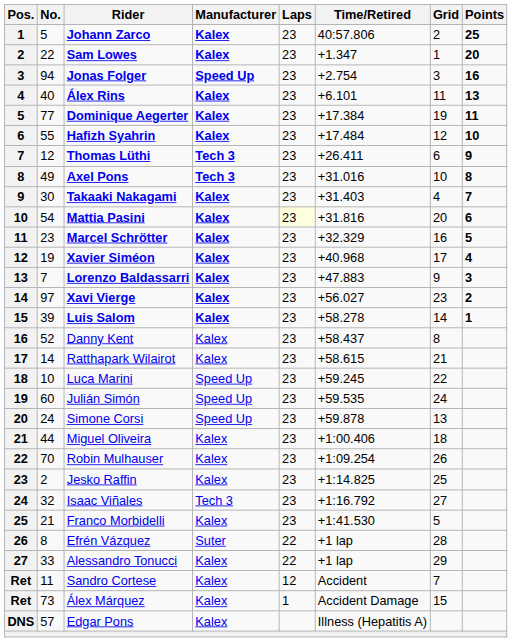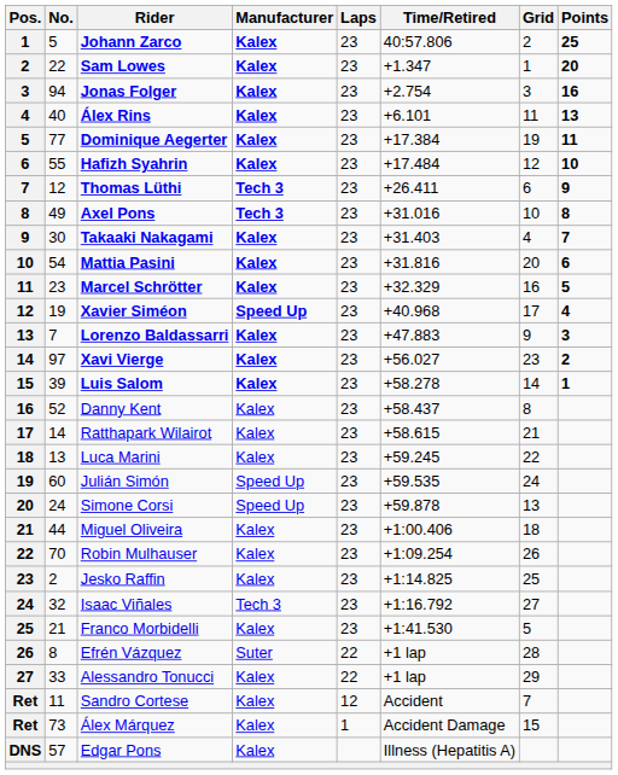 <table class="wikitable" style="font-size: 95%;">
 <tr>
 <th>Pos.</th>
 <th>No.</th>
 <th>Rider</th>
 <th>Manufacturer</th>
 <th>Laps</th>
 <th>Time/Retired</th>
 <th>Grid</th>
 <th>Points</th>
 </tr>
 <tr>
 <th>1</th>
 <td>5</td>
 <td> <strong><a href='#'>Johann Zarco</a></strong></td>
 <td><strong><a href='#'>Kalex</a></strong></td>
 <td>23</td>
 <td>40:57.806</td>
 <td>2</td>
 <td><strong>25</strong></td>
 </tr>
 <tr>
 <th>2</th>
 <td>22</td>
 <td> <strong><a href='#'>Sam Lowes</a></strong></td>
 <td><strong><a href='#'>Kalex</a></strong></td>
 <td>23</td>
 <td>+1.347</td>
 <td>1</td>
 <td><strong>20</strong></td>
 </tr>
 <tr>
 <th>3</th>
 <td>94</td>
 <td> <strong><a href='#'>Jonas Folger</a></strong></td>
-<td><strong><a href='#'>Speed Up</a></strong></td>
+<td><strong><a href='#'>Kalex</a></strong></td>
 <td>23</td>
 <td>+2.754</td>
 <td>3</td>
 <td><strong>16</strong></td>
 </tr>
 <tr>
 <th>4</th>
 <td>40</td>
 <td> <strong><a href='#'>Álex Rins</a></strong></td>
 <td><strong><a href='#'>Kalex</a></strong></td>
 <td>23</td>
 <td>+6.101</td>
 <td>11</td>
 <td><strong>13</strong></td>
 </tr>
 <tr>
 <th>5</th>
 <td>77</td>
 <td> <strong><a href='#'>Dominique Aegerter</a></strong></td>
 <td><strong><a href='#'>Kalex</a></strong></td>
 <td>23</td>
 <td>+17.384</td>
 <td>19</td>
 <td><strong>11</strong></td>
 </tr>
 <tr>
 <th>6</th>
 <td>55</td>
 <td> <strong><a href='#'>Hafizh Syahrin</a></strong></td>
 <td><strong><a href='#'>Kalex</a></strong></td>
 <td>23</td>
 <td>+17.484</td>
 <td>12</td>
 <td><strong>10</strong></td>
 </tr>
 <tr>
 <th>7</th>
 <td>12</td>
 <td> <strong><a href='#'>Thomas Lüthi</a></strong></td>
 <td><strong><a href='#'>Tech 3</a></strong></td>
 <td>23</td>
 <td>+26.411</td>
 <td>6</td>
 <td><strong>9</strong></td>
 </tr>
 <tr>
 <th>8</th>
 <td>49</td>
 <td> <strong><a href='#'>Axel Pons</a></strong></td>
 <td><strong><a href='#'>Tech 3</a></strong></td>
 <td>23</td>
 <td>+31.016</td>
 <td>10</td>
 <td><strong>8</strong></td>
 </tr>
 <tr>
 <th>9</th>
 <td>30</td>
 <td> <strong><a href='#'>Takaaki Nakagami</a></strong></td>
 <td><strong><a href='#'>Kalex</a></strong></td>
 <td>23</td>
 <td>+31.403</td>
 <td>4</td>
 <td><strong>7</strong></td>
 </tr>
 <tr>
 <th>10</th>
 <td>54</td>
 <td> <strong><a href='#'>Mattia Pasini</a></strong></td>
 <td><strong><a href='#'>Kalex</a></strong></td>
-<td style="background: lightyellow;">23</td>
+<td>23</td>
 <td>+31.816</td>
 <td>20</td>
 <td><strong>6</strong></td>
 </tr>
 <tr>
 <th>11</th>
 <td>23</td>
 <td> <strong><a href='#'>Marcel Schrötter</a></strong></td>
 <td><strong><a href='#'>Kalex</a></strong></td>
 <td>23</td>
 <td>+32.329</td>
 <td>16</td>
 <td><strong>5</strong></td>
 </tr>
 <tr>
 <th>12</th>
 <td>19</td>
 <td> <strong><a href='#'>Xavier Siméon</a></strong></td>
-<td><strong><a href='#'>Kalex</a></strong></td>
+<td><strong><a href='#'>Speed Up</a></strong></td>
 <td>23</td>
 <td>+40.968</td>
 <td>17</td>
 <td><strong>4</strong></td>
 </tr>
 <tr>
 <th>13</th>
 <td>7</td>
 <td> <strong><a href='#'>Lorenzo Baldassarri</a></strong></td>
 <td><strong><a href='#'>Kalex</a></strong></td>
 <td>23</td>
 <td>+47.883</td>
 <td>9</td>
 <td><strong>3</strong></td>
 </tr>
 <tr>
 <th>14</th>
 <td>97</td>
 <td> <strong><a href='#'>Xavi Vierge</a></strong></td>
 <td><strong><a href='#'>Kalex</a></strong></td>
 <td>23</td>
 <td>+56.027</td>
 <td>23</td>
 <td><strong>2</strong></td>
 </tr>
 <tr>
 <th>15</th>
 <td>39</td>
 <td> <strong><a href='#'>Luis Salom</a></strong></td>
 <td><strong><a href='#'>Kalex</a></strong></td>
 <td>23</td>
 <td>+58.278</td>
 <td>14</td>
 <td><strong>1</strong></td>
 </tr>
 <tr>
 <th>16</th>
 <td>52</td>
 <td> <a href='#'>Danny Kent</a></td>
 <td><a href='#'>Kalex</a></td>
 <td>23</td>
 <td>+58.437</td>
 <td>8</td>
 <td></td>
 </tr>
 <tr>
 <th>17</th>
 <td>14</td>
 <td> <a href='#'>Ratthapark Wilairot</a></td>
 <td><a href='#'>Kalex</a></td>
 <td>23</td>
 <td>+58.615</td>
 <td>21</td>
 <td></td>
 </tr>
 <tr>
 <th>18</th>
-<td>10</td>
+<td>13</td>
 <td> <a href='#'>Luca Marini</a></td>
-<td><a href='#'>Speed Up</a></td>
+<td><a href='#'>Kalex</a></td>
 <td>23</td>
 <td>+59.245</td>
 <td>22</td>
 <td></td>
 </tr>
 <tr>
 <th>19</th>
 <td>60</td>
 <td> <a href='#'>Julián Simón</a></td>
 <td><a href='#'>Speed Up</a></td>
 <td>23</td>
 <td>+59.535</td>
 <td>24</td>
 <td></td>
 </tr>
 <tr>
 <th>20</th>
 <td>24</td>
 <td> <a href='#'>Simone Corsi</a></td>
 <td><a href='#'>Speed Up</a></td>
 <td>23</td>
 <td>+59.878</td>
 <td>13</td>
 <td></td>
 </tr>
 <tr>
 <th>21</th>
 <td>44</td>
 <td> <a href='#'>Miguel Oliveira</a></td>
 <td><a href='#'>Kalex</a></td>
 <td>23</td>
 <td>+1:00.406</td>
 <td>18</td>
 <td></td>
 </tr>
 <tr>
 <th>22</th>
 <td>70</td>
 <td> <a href='#'>Robin Mulhauser</a></td>
 <td><a href='#'>Kalex</a></td>
 <td>23</td>
 <td>+1:09.254</td>
 <td>26</td>
 <td></td>
 </tr>
 <tr>
 <th>23</th>
 <td>2</td>
 <td> <a href='#'>Jesko Raffin</a></td>
 <td><a href='#'>Kalex</a></td>
 <td>23</td>
 <td>+1:14.825</td>
 <td>25</td>
 <td></td>
 </tr>
 <tr>
 <th>24</th>
 <td>32</td>
 <td> <a href='#'>Isaac Viñales</a></td>
 <td><a href='#'>Tech 3</a></td>
 <td>23</td>
 <td>+1:16.792</td>
 <td>27</td>
 <td></td>
 </tr>
 <tr>
 <th>25</th>
 <td>21</td>
 <td> <a href='#'>Franco Morbidelli</a></td>
 <td><a href='#'>Kalex</a></td>
 <td>23</td>
 <td>+1:41.530</td>
 <td>5</td>
 <td></td>
 </tr>
 <tr>
 <th>26</th>
 <td>8</td>
 <td> <a href='#'>Efrén Vázquez</a></td>
 <td><a href='#'>Suter</a></td>
 <td>22</td>
 <td>+1 lap</td>
 <td>28</td>
 <td></td>
 </tr>
 <tr>
 <th>27</th>
 <td>33</td>
 <td> <a href='#'>Alessandro Tonucci</a></td>
 <td><a href='#'>Kalex</a></td>
 <td>22</td>
 <td>+1 lap</td>
 <td>29</td>
 <td></td>
 </tr>
 <tr>
 <th>Ret</th>
 <td>11</td>
 <td> <a href='#'>Sandro Cortese</a></td>
 <td><a href='#'>Kalex</a></td>
 <td>12</td>
 <td>Accident</td>
 <td>7</td>
 <td></td>
 </tr>
 <tr>
 <th>Ret</th>
 <td>73</td>
 <td> <a href='#'>Álex Márquez</a></td>
 <td><a href='#'>Kalex</a></td>
 <td>1</td>
 <td>Accident Damage</td>
 <td>15</td>
 <td></td>
 </tr>
 <tr>
 <th>DNS</th>
 <td>57</td>
 <td> <a href='#'>Edgar Pons</a></td>
 <td><a href='#'>Kalex</a></td>
 <td></td>
 <td>Illness (Hepatitis A)</td>
 <td></td>
 <td></td>
 </tr>
 <tr>
 <th colspan=8></th>
 </tr>
 </table>
